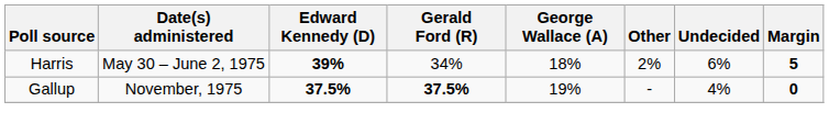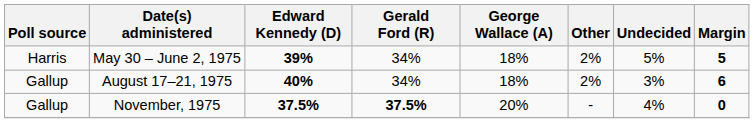 <table class="wikitable sortable" style="text-align:center;font-size:90%;line-height:17px">
 <tr valign= bottom>
 <th>Poll source</th>
 <th>Date(s)<br>administered</th>
 <th class="unsortable" style="width:100px;">Edward<br>Kennedy (D)</th>
 <th class="unsortable" style="width:100px;">Gerald<br>Ford (R)</th>
 <th class="unsortable" style="width:100px;">George<br>Wallace (A)</th>
 <th class="unsortable">Other</th>
 <th class="unsortable">Undecided</th>
 <th>Margin</th>
 </tr>
 <tr>
 <td align="center">Harris</td>
 <td>May 30 – June 2, 1975</td>
 <td><strong>39%</strong></td>
 <td align="center">34%</td>
 <td align="center">18%</td>
 <td align="center">2%</td>
-<td align="center">6%</td>
+<td align="center">5%</td>
 <td><strong>5</strong></td>
+</tr>
+<tr>
+<td align="center">Gallup</td>
+<td>August 17–21, 1975</td>
+<td><strong>40%</strong></td>
+<td align="center">34%</td>
+<td align="center">18%</td>
+<td align="center">2%</td>
+<td align="center">3%</td>
+<td><strong>6</strong></td>
 </tr>
 <tr>
 <td align="center">Gallup</td>
 <td>November, 1975</td>
 <td><strong>37.5%</strong></td>
 <td><strong>37.5%</strong></td>
-<td align="center">19%</td>
+<td align="center">20%</td>
 <td align="center">-</td>
 <td align="center">4%</td>
 <td align="center"><strong>0</strong></td>
 </tr>
 <tr>
 </tr>
 </table>
